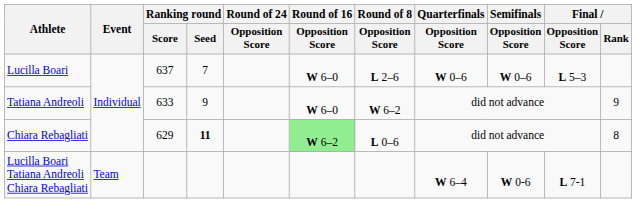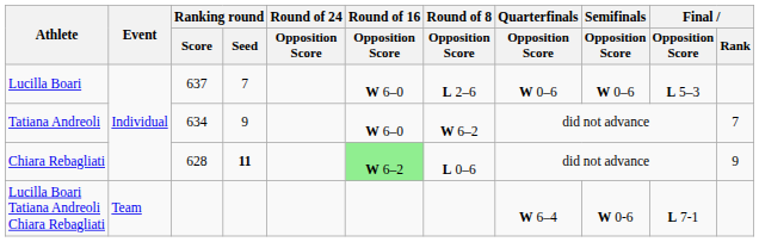 <table class="wikitable" style="font-size:90%">
 <tr>
 <th rowspan=2>Athlete</th>
 <th rowspan=2>Event</th>
 <th colspan="2">Ranking round</th>
 <th>Round of 24</th>
 <th>Round of 16</th>
 <th>Round of 8</th>
 <th>Quarterfinals</th>
 <th>Semifinals</th>
 <th colspan="2">Final / </th>
 </tr>
 <tr style="font-size:95%">
 <th>Score</th>
 <th>Seed</th>
 <th>Opposition<br>Score</th>
 <th>Opposition<br>Score</th>
 <th>Opposition<br>Score</th>
 <th>Opposition<br>Score</th>
 <th>Opposition<br>Score</th>
 <th>Opposition<br>Score</th>
 <th>Rank</th>
 </tr>
 <tr align=center>
 <td align=left><a href='#'>Lucilla Boari</a></td>
 <td align=left rowspan=3><a href='#'>Individual</a></td>
 <td>637</td>
 <td>7</td>
 <td></td>
 <td><br><strong>W</strong> 6–0</td>
 <td><br><strong>L</strong> 2–6</td>
 <td><br><strong>W</strong> 0–6</td>
 <td><br><strong>W</strong> 0–6</td>
 <td><br><strong>L</strong> 5–3</td>
 <td></td>
 </tr>
 <tr align=center>
 <td align=left><a href='#'>Tatiana Andreoli</a></td>
-<td>633</td>
+<td>634</td>
 <td>9</td>
 <td></td>
 <td><br><strong>W</strong> 6–0</td>
 <td><br><strong>W</strong> 6–2</td>
 <td colspan=3>did not advance</td>
-<td>9</td>
+<td>7</td>
 </tr>
 <tr align=center>
 <td align=left><a href='#'>Chiara Rebagliati</a></td>
-<td>629</td>
+<td>628</td>
 <td><strong>11</strong></td>
 <td></td>
 <td style="background: lightgreen;"><br><strong>W</strong> 6–2</td>
 <td><br><strong>L</strong> 0–6</td>
 <td colspan=3>did not advance</td>
-<td>8</td>
+<td>9</td>
 </tr>
 <tr align=center>
 <td align=left><a href='#'>Lucilla Boari</a><br><a href='#'>Tatiana Andreoli</a><br><a href='#'>Chiara Rebagliati</a></td>
 <td align=left><a href='#'>Team</a></td>
 <td></td>
 <td></td>
 <td></td>
 <td></td>
 <td></td>
 <td><br><strong>W</strong> 6–4</td>
 <td><br><strong>W</strong> 0-6</td>
 <td><br><strong>L</strong> 7-1</td>
 <td></td>
 </tr>
 </table>
